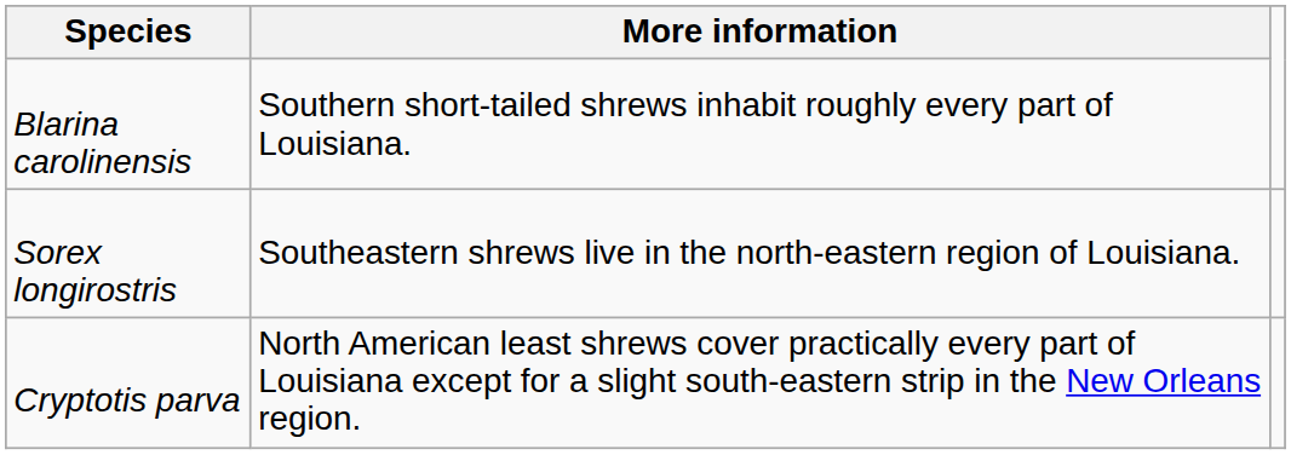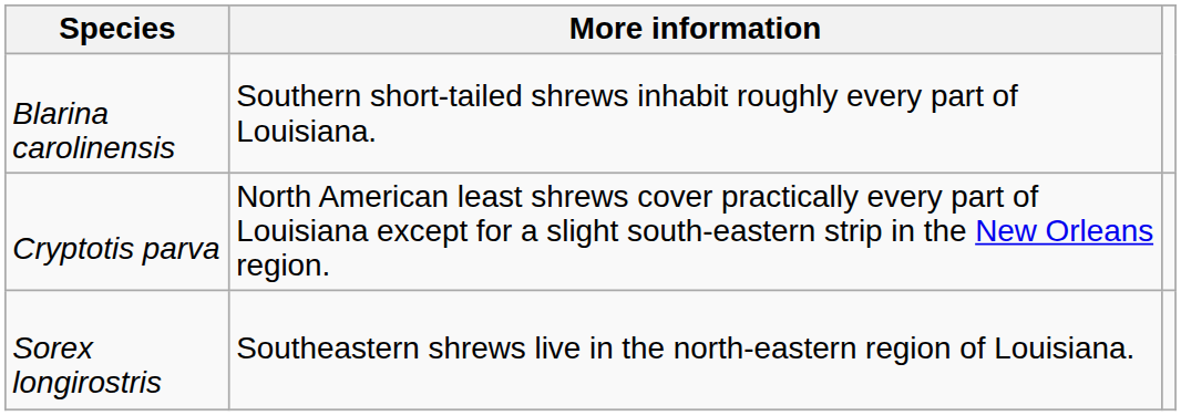 <table class="wikitable">
 <tr>
 <th>Species</th>
 <th>More information</th>
 </tr>
 <tr>
 <td><strong></strong><br><em>Blarina carolinensis</em></td>
 <td>Southern short-tailed shrews inhabit roughly every part of Louisiana.</td>
 </tr>
 <tr>
+<td><strong></strong><br><em>Cryptotis parva</em><br></td>
+<td>North American least shrews cover practically every part of Louisiana except for a slight south-eastern strip in the <a href='#'>New Orleans</a> region.</td>
+<td></td>
+</tr>
+<tr>
 <td><strong></strong><br><em>Sorex longirostris</em><br></td>
 <td>Southeastern shrews live in the north-eastern region of Louisiana.</td>
 <td></td>
 </tr>
-<tr>
-<td><strong></strong><br><em>Cryptotis parva</em><br></td>
-<td>North American least shrews cover practically every part of Louisiana except for a slight south-eastern strip in the <a href='#'>New Orleans</a> region.</td>
-<td></td>
-</tr>
 </table>
